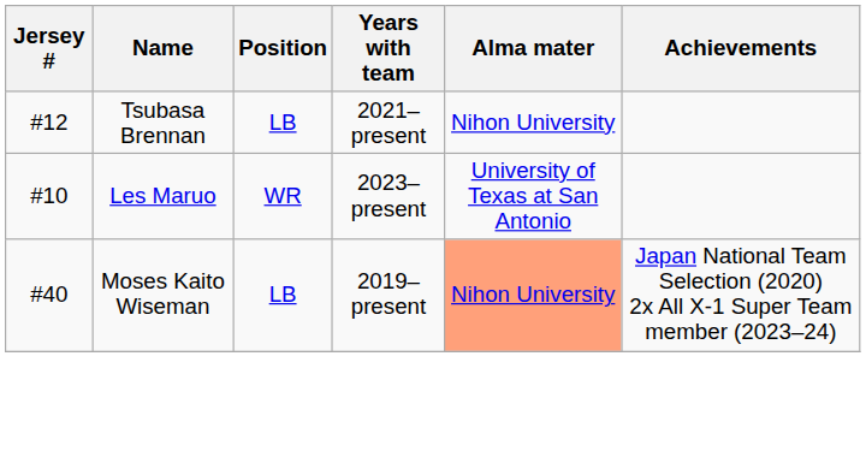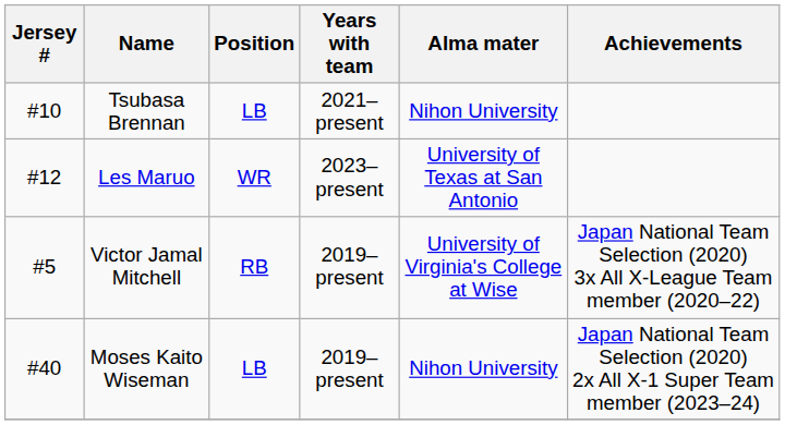 <table class="wikitable" style="text-align:center">
 <tr>
 <th>Jersey #</th>
 <th>Name</th>
 <th>Position</th>
 <th>Years with team</th>
 <th>Alma mater</th>
 <th>Achievements</th>
 </tr>
 <tr>
-<td>#12</td>
+<td>#10</td>
 <td>Tsubasa Brennan</td>
 <td><a href='#'>LB</a></td>
 <td>2021–present</td>
 <td><a href='#'>Nihon University</a></td>
 <td></td>
 </tr>
 <tr>
-<td>#10</td>
+<td>#12</td>
 <td><a href='#'>Les Maruo</a></td>
 <td><a href='#'>WR</a></td>
 <td>2023–present</td>
 <td><a href='#'>University of Texas at San Antonio</a></td>
 <td></td>
 </tr>
 <tr>
+<td>#5</td>
+<td>Victor Jamal Mitchell</td>
+<td><a href='#'>RB</a></td>
+<td>2019–present</td>
+<td><a href='#'>University of Virginia's College at Wise</a></td>
+<td><a href='#'>Japan</a> National Team Selection (2020)<br>3x All X-League Team member (2020–22)</td>
+</tr>
+<tr>
 <td>#40</td>
 <td>Moses Kaito Wiseman</td>
 <td><a href='#'>LB</a></td>
 <td>2019–present</td>
-<td style="background: lightsalmon;"><a href='#'>Nihon University</a></td>
+<td><a href='#'>Nihon University</a></td>
 <td><a href='#'>Japan</a> National Team Selection (2020)<br> 2x All X-1 Super Team member (2023–24)</td>
 </tr>
 <tr>
 </tr>
 </table>
